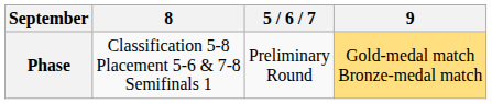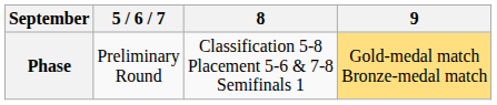 <table class="wikitable" style="text-align:center">
 <tr>
 <th>September</th>
+<th>5 / 6 / 7</th>
 <th>8</th>
-<th>5 / 6 / 7</th>
 <th>9</th>
 </tr>
 <tr>
 <th>Phase</th>
+<td>Preliminary<br>Round</td>
 <td>Classification 5-8<br>Placement 5-6 & 7-8<br>Semifinals 1</td>
-<td>Preliminary<br>Round</td>
 <td bgcolor="FFDF80">Gold-medal match<br>Bronze-medal match</td>
 </tr>
 </table>
